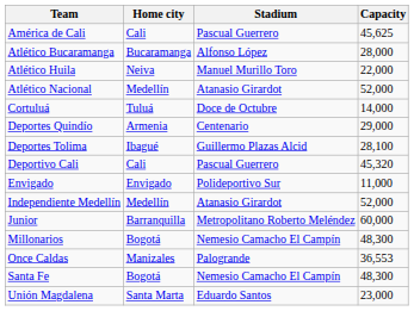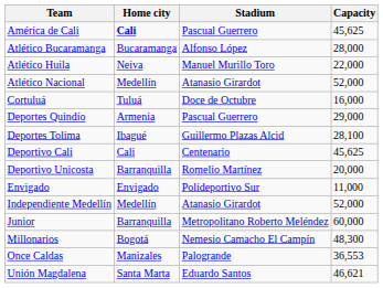 <table class="wikitable sortable">
 <tr>
 <th>Team</th>
 <th>Home city</th>
 <th>Stadium</th>
 <th>Capacity</th>
 </tr>
 <tr>
 <td><a href='#'>América de Cali</a></td>
-<td><a href='#'>Cali</a></td>
+<td><strong><a href='#'>Cali</a></strong></td>
 <td><a href='#'>Pascual Guerrero</a></td>
 <td>45,625</td>
 </tr>
 <tr>
 <td><a href='#'>Atlético Bucaramanga</a></td>
 <td><a href='#'>Bucaramanga</a></td>
 <td><a href='#'>Alfonso López</a></td>
 <td>28,000</td>
 </tr>
 <tr>
 <td><a href='#'>Atlético Huila</a></td>
 <td><a href='#'>Neiva</a></td>
 <td><a href='#'>Manuel Murillo Toro</a></td>
 <td>22,000</td>
 </tr>
 <tr>
 <td><a href='#'>Atlético Nacional</a></td>
 <td><a href='#'>Medellín</a></td>
 <td><a href='#'>Atanasio Girardot</a></td>
 <td>52,000</td>
 </tr>
 <tr>
 <td><a href='#'>Cortuluá</a></td>
 <td><a href='#'>Tuluá</a></td>
 <td><a href='#'>Doce de Octubre</a></td>
-<td>14,000</td>
+<td>16,000</td>
 </tr>
 <tr>
 <td><a href='#'>Deportes Quindío</a></td>
 <td><a href='#'>Armenia</a></td>
-<td><a href='#'>Centenario</a></td>
+<td><a href='#'>Pascual Guerrero</a></td>
 <td>29,000</td>
 </tr>
 <tr>
 <td><a href='#'>Deportes Tolima</a></td>
 <td><a href='#'>Ibagué</a></td>
 <td><a href='#'>Guillermo Plazas Alcid</a></td>
 <td>28,100</td>
 </tr>
 <tr>
 <td><a href='#'>Deportivo Cali</a></td>
 <td><a href='#'>Cali</a></td>
-<td><a href='#'>Pascual Guerrero</a></td>
-<td>45,320</td>
+<td><a href='#'>Centenario</a></td>
+<td>45,625</td>
+</tr>
+<tr>
+<td><a href='#'>Deportivo Unicosta</a></td>
+<td><a href='#'>Barranquilla</a></td>
+<td><a href='#'>Romelio Martínez</a></td>
+<td>20,000</td>
 </tr>
 <tr>
 <td><a href='#'>Envigado</a></td>
 <td><a href='#'>Envigado</a></td>
 <td><a href='#'>Polideportivo Sur</a></td>
 <td>11,000</td>
 </tr>
 <tr>
 <td><a href='#'>Independiente Medellín</a></td>
 <td><a href='#'>Medellín</a></td>
 <td><a href='#'>Atanasio Girardot</a></td>
 <td>52,000</td>
 </tr>
 <tr>
 <td><a href='#'>Junior</a></td>
 <td><a href='#'>Barranquilla</a></td>
 <td><a href='#'>Metropolitano Roberto Meléndez</a></td>
 <td>60,000</td>
 </tr>
 <tr>
 <td><a href='#'>Millonarios</a></td>
 <td><a href='#'>Bogotá</a></td>
 <td><a href='#'>Nemesio Camacho El Campín</a></td>
 <td>48,300</td>
 </tr>
 <tr>
 <td><a href='#'>Once Caldas</a></td>
 <td><a href='#'>Manizales</a></td>
 <td><a href='#'>Palogrande</a></td>
 <td>36,553</td>
 </tr>
 <tr>
-<td><a href='#'>Santa Fe</a></td>
-<td><a href='#'>Bogotá</a></td>
-<td><a href='#'>Nemesio Camacho El Campín</a></td>
-<td>48,300</td>
-</tr>
-<tr>
 <td><a href='#'>Unión Magdalena</a></td>
 <td><a href='#'>Santa Marta</a></td>
 <td><a href='#'>Eduardo Santos</a></td>
-<td>23,000</td>
+<td>46,621</td>
 </tr>
 </table>
